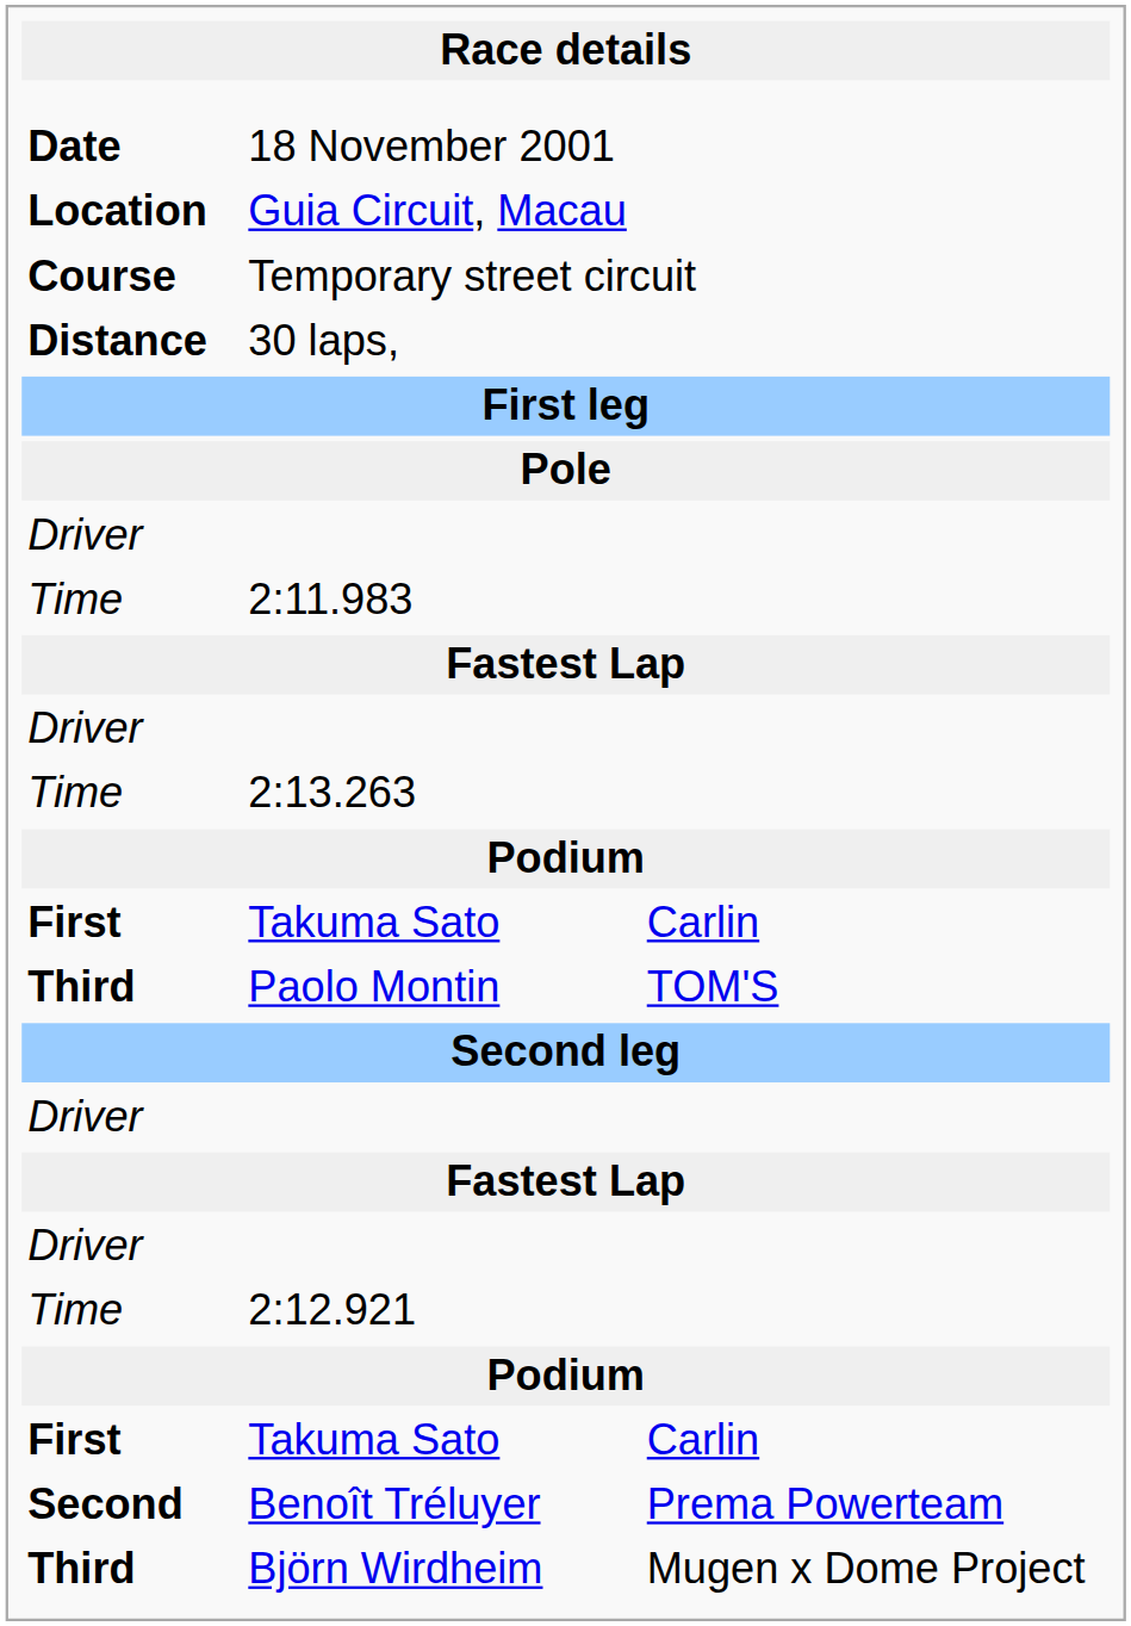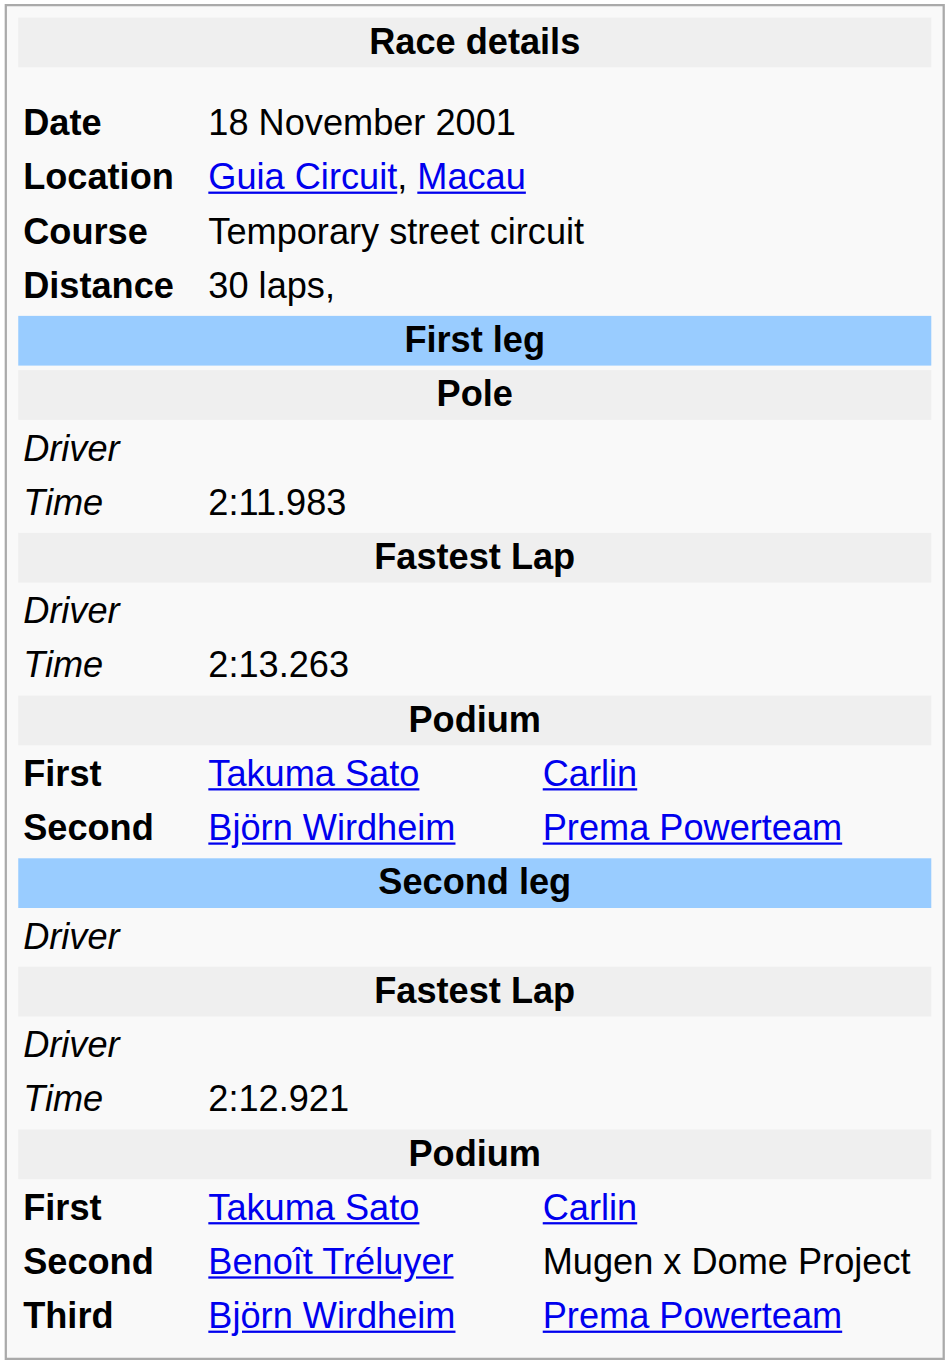 <table class="infobox" align="right" cellpadding="2" style="float:right; width: 26em; ">
 <tr>
 <th colspan="3" bgcolor="#efefef">Race details</th>
 </tr>
 <tr>
 <td colspan="3" style="text-align:center;"></td>
 </tr>
 <tr>
 <td colspan="3" style="text-align:center;"></td>
 </tr>
 <tr>
 <td style="width: 20%;"><strong>Date</strong></td>
 <td>18 November 2001</td>
 </tr>
 <tr>
 <td><strong>Location</strong></td>
 <td colspan=2><a href='#'>Guia Circuit</a>, <a href='#'>Macau</a></td>
 </tr>
 <tr>
 <td><strong>Course</strong></td>
 <td colspan=2>Temporary street circuit<br></td>
 </tr>
 <tr>
 <td><strong>Distance</strong></td>
 <td colspan=2>30 laps, </td>
 </tr>
 <tr>
 <td colspan="3" style="text-align:center; background-color:#99ccff"><strong>First leg</strong></td>
 </tr>
 <tr>
 <th colspan="3" bgcolor="#efefef">Pole</th>
 </tr>
 <tr>
 <td><em>Driver</em></td>
 <td></td>
 <td></td>
 </tr>
 <tr>
 <td><em>Time</em></td>
 <td colspan=2>2:11.983</td>
 </tr>
 <tr>
 <th colspan="3" bgcolor="#efefef">Fastest Lap</th>
 </tr>
 <tr>
 <td><em>Driver</em></td>
 <td></td>
 <td></td>
 </tr>
 <tr>
 <td><em>Time</em></td>
 <td colspan=2>2:13.263</td>
 </tr>
 <tr>
 <th colspan="3" bgcolor="#efefef">Podium</th>
 </tr>
 <tr>
 <td><strong>First</strong></td>
 <td> <a href='#'>Takuma Sato</a></td>
 <td><a href='#'>Carlin</a></td>
 </tr>
 <tr>
-<td><strong>Third</strong></td>
-<td> <a href='#'>Paolo Montin</a></td>
-<td><a href='#'>TOM'S</a></td>
+<td><strong>Second</strong></td>
+<td> <a href='#'>Björn Wirdheim</a></td>
+<td><a href='#'>Prema Powerteam</a></td>
 </tr>
 <tr>
 <td colspan="3" style="text-align:center; background-color:#99ccff"><strong>Second leg</strong></td>
 </tr>
 <tr>
 <td><em>Driver</em></td>
 <td></td>
 <td></td>
 </tr>
 <tr>
 <th colspan="3" bgcolor="#efefef">Fastest Lap</th>
 </tr>
 <tr>
 <td><em>Driver</em></td>
 <td></td>
 <td></td>
 </tr>
 <tr>
 <td><em>Time</em></td>
 <td colspan=2>2:12.921</td>
 </tr>
 <tr>
 <th colspan="3" bgcolor="#efefef">Podium</th>
 </tr>
 <tr>
 <td><strong>First</strong></td>
 <td> <a href='#'>Takuma Sato</a></td>
 <td><a href='#'>Carlin</a></td>
 </tr>
 <tr>
 <td><strong>Second</strong></td>
 <td> <a href='#'>Benoît Tréluyer</a></td>
-<td><a href='#'>Prema Powerteam</a></td>
+<td>Mugen x Dome Project</td>
 </tr>
 <tr>
 <td><strong>Third</strong></td>
 <td> <a href='#'>Björn Wirdheim</a></td>
-<td>Mugen x Dome Project</td>
+<td><a href='#'>Prema Powerteam</a></td>
 </tr>
 <tr>
 </tr>
 </table>
